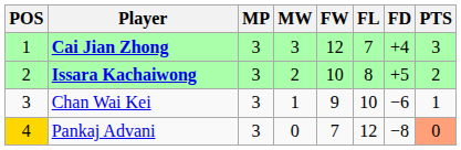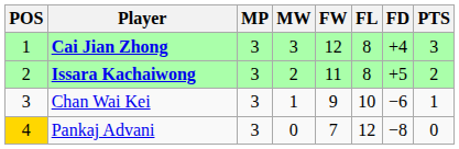 <table class="wikitable" style="text-align: center;">
 <tr>
 <th width=20>POS</th>
 <th width=165>Player</th>
 <th width=20>MP</th>
 <th width=20>MW</th>
 <th width=20>FW</th>
 <th width=20>FL</th>
 <th width=20>FD</th>
 <th width=20>PTS</th>
 </tr>
 <tr style="background:#aaffaa;">
 <td>1</td>
 <td style="text-align:left;"> <strong><a href='#'>Cai Jian Zhong</a></strong></td>
 <td>3</td>
 <td>3</td>
 <td>12</td>
-<td>7</td>
+<td>8</td>
 <td>+4</td>
 <td>3</td>
 </tr>
 <tr style="background:#aaffaa;">
 <td>2</td>
 <td style="text-align:left;"> <strong><a href='#'>Issara Kachaiwong</a></strong></td>
 <td>3</td>
 <td>2</td>
-<td>10</td>
+<td>11</td>
 <td>8</td>
 <td>+5</td>
 <td>2</td>
 </tr>
 <tr>
 <td>3</td>
 <td style="text-align:left;"> <a href='#'>Chan Wai Kei</a></td>
 <td>3</td>
 <td>1</td>
 <td>9</td>
 <td>10</td>
 <td>−6</td>
 <td>1</td>
 </tr>
 <tr>
 <td style="background: gold;">4</td>
 <td style="text-align:left;"> <a href='#'>Pankaj Advani</a></td>
 <td>3</td>
 <td>0</td>
 <td>7</td>
 <td>12</td>
 <td>−8</td>
-<td style="background: lightsalmon;">0</td>
+<td>0</td>
 </tr>
 </table>
